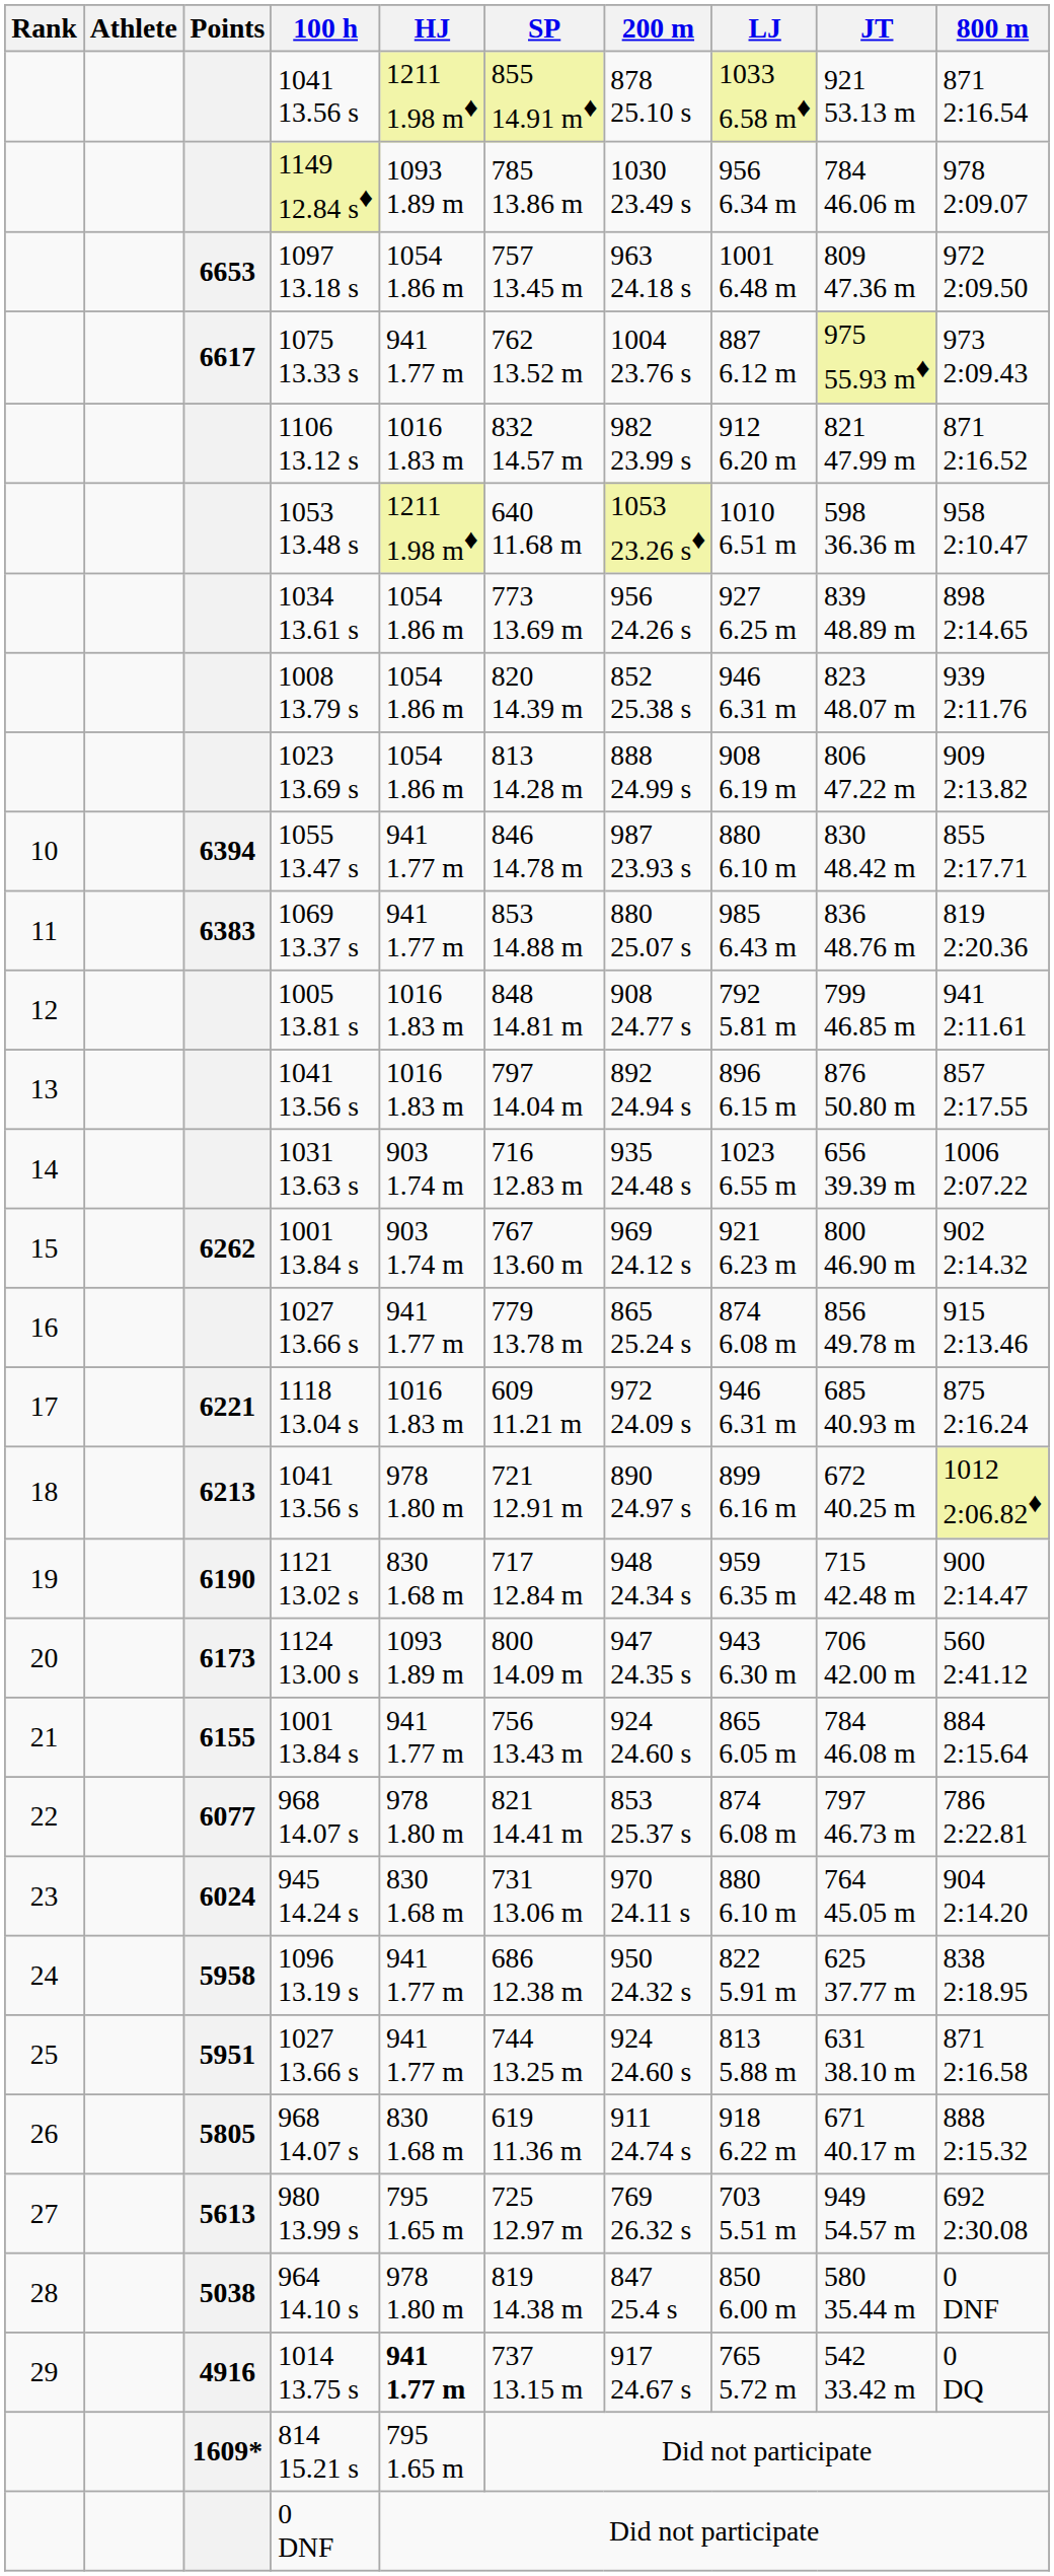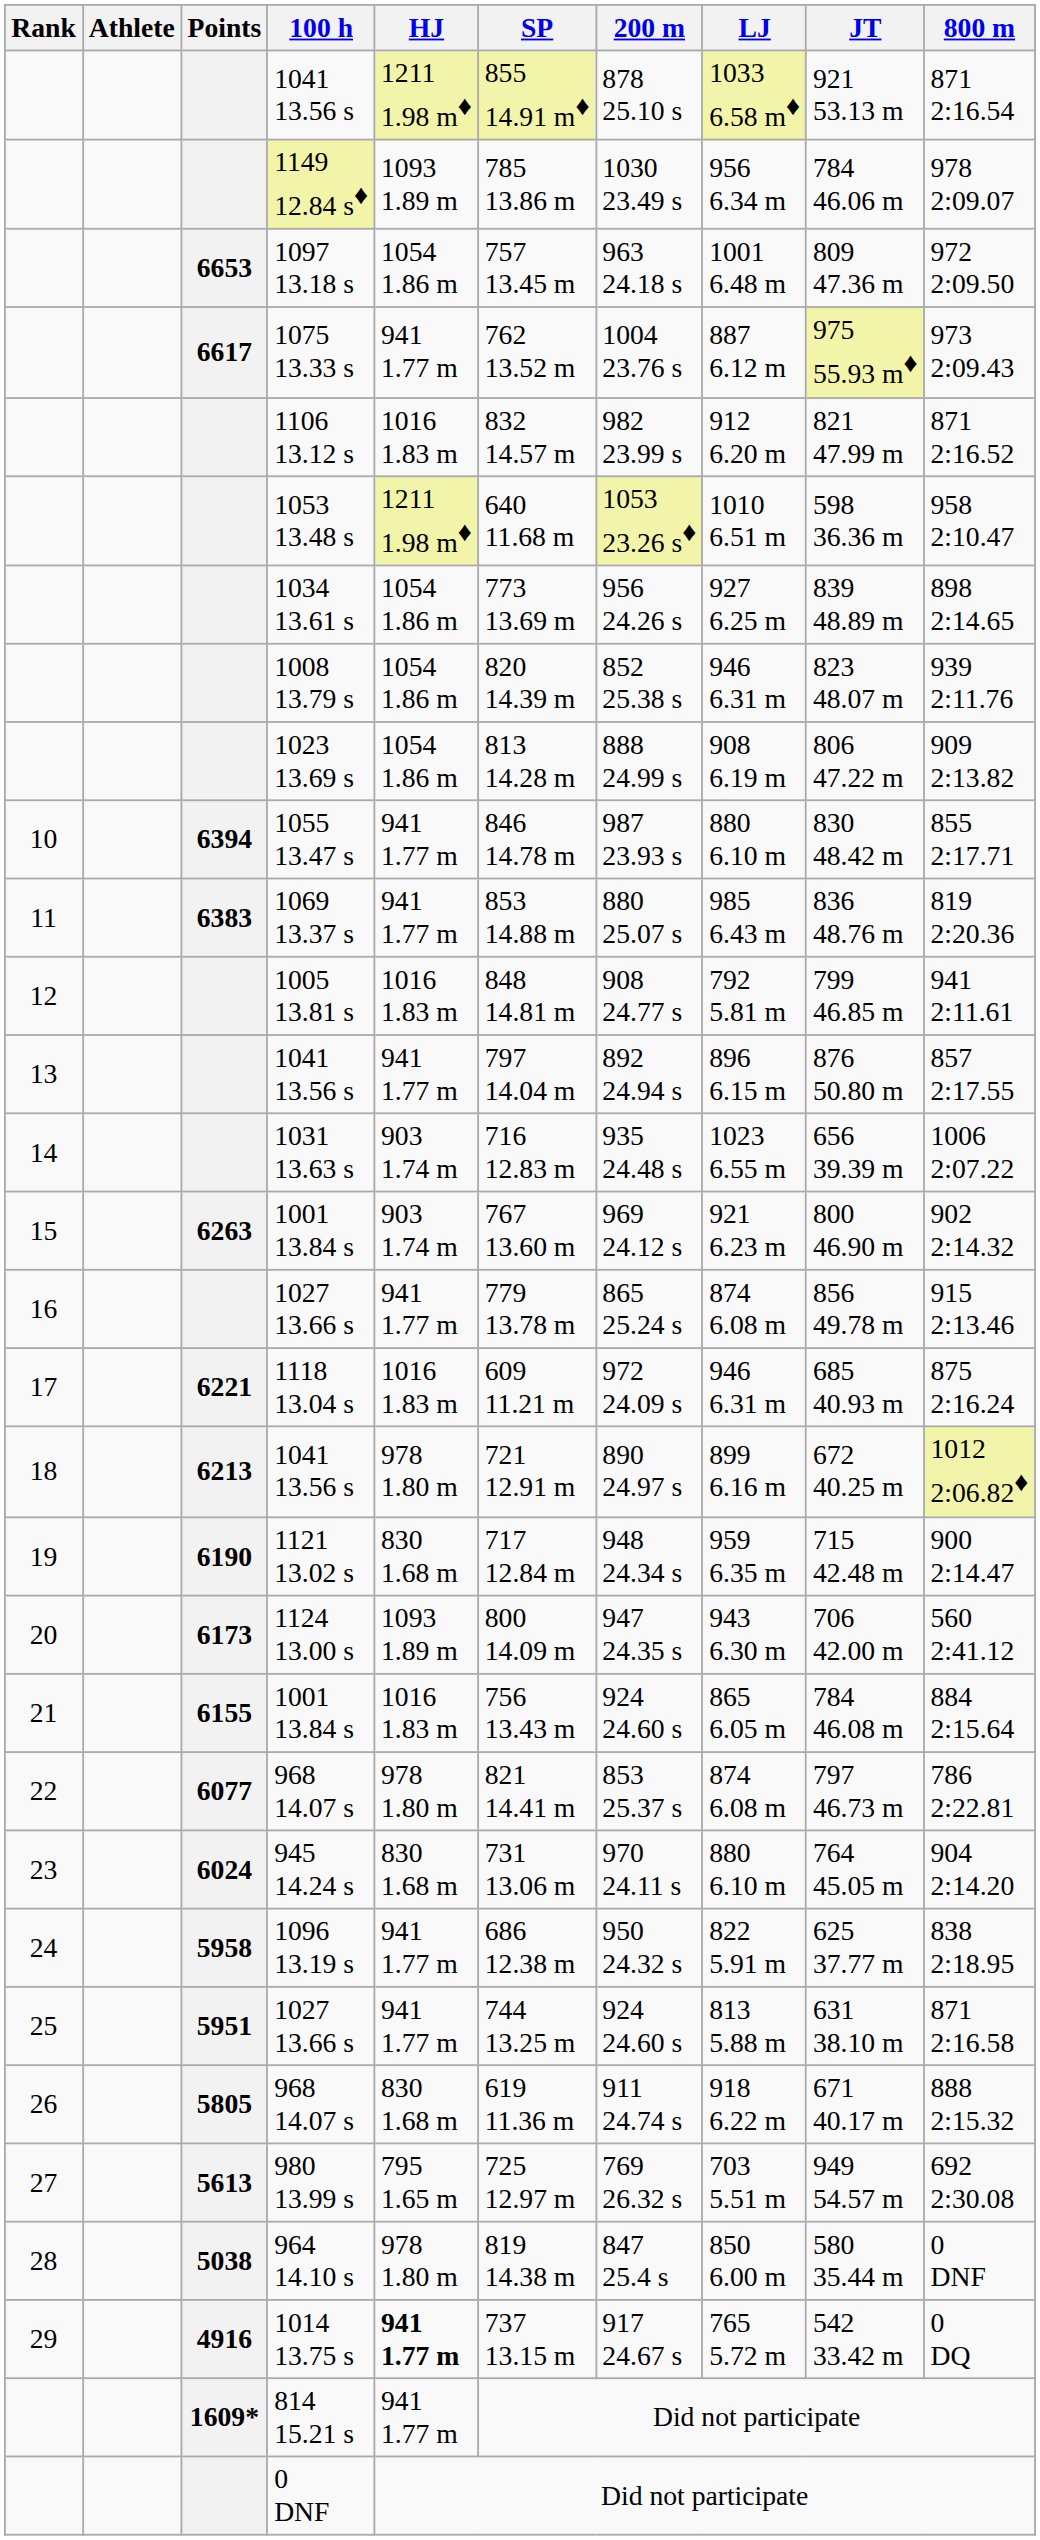 <table class="wikitable sortable" style="font-size:95%;">
 <tr bgcolor=#E6E6E6>
 <th>Rank</th>
 <th>Athlete</th>
 <th>Points</th>
 <th data-sort-type="number"><a href='#'>100 h</a></th>
 <th data-sort-type="number"><a href='#'>HJ</a></th>
 <th data-sort-type="number"><a href='#'>SP</a></th>
 <th data-sort-type="number"><a href='#'>200 m</a></th>
 <th data-sort-type="number"><a href='#'>LJ</a></th>
 <th data-sort-type="number"><a href='#'>JT</a></th>
 <th data-sort-type="number"><a href='#'>800 m</a></th>
 </tr>
 <tr>
 <td align=center></td>
 <td></td>
 <th></th>
 <td>1041<br>13.56 s</td>
 <td bgcolor=#F2F5A9>1211<br>1.98 m<sup><big>♦</big></sup></td>
 <td bgcolor=#F2F5A9>855<br>14.91 m<sup><big>♦</big></sup></td>
 <td>878<br>25.10 s</td>
 <td bgcolor=#F2F5A9>1033<br>6.58 m<sup><big>♦</big></sup></td>
 <td>921<br>53.13 m</td>
 <td>871<br>2:16.54</td>
 </tr>
 <tr>
 <td align=center></td>
 <td></td>
 <th></th>
 <td bgcolor=#F2F5A9>1149<br>12.84 s<sup><big>♦</big></sup></td>
 <td>1093<br>1.89 m</td>
 <td>785<br>13.86 m</td>
 <td>1030<br>23.49 s</td>
 <td>956<br>6.34 m</td>
 <td>784<br>46.06 m</td>
 <td>978<br>2:09.07</td>
 </tr>
 <tr>
 <td align=center></td>
 <td></td>
 <th>6653</th>
 <td>1097<br>13.18 s</td>
 <td>1054<br>1.86 m</td>
 <td>757<br>13.45 m</td>
 <td>963<br>24.18 s</td>
 <td>1001<br>6.48 m</td>
 <td>809<br>47.36 m</td>
 <td>972<br>2:09.50</td>
 </tr>
 <tr>
 <td align=center></td>
 <td></td>
 <th>6617<br></th>
 <td>1075<br>13.33 s</td>
 <td>941<br>1.77 m</td>
 <td>762<br>13.52 m</td>
 <td>1004<br>23.76 s</td>
 <td>887<br>6.12 m</td>
 <td bgcolor=#F2F5A9>975<br>55.93 m<sup><big>♦</big></sup></td>
 <td>973<br>2:09.43</td>
 </tr>
 <tr>
 <td align=center></td>
 <td></td>
 <th></th>
 <td>1106<br>13.12 s</td>
 <td>1016<br>1.83 m</td>
 <td>832<br>14.57 m</td>
 <td>982<br>23.99 s</td>
 <td>912<br>6.20 m</td>
 <td>821<br>47.99 m</td>
 <td>871<br>2:16.52</td>
 </tr>
 <tr>
 <td align=center></td>
 <td></td>
 <th></th>
 <td>1053<br>13.48 s</td>
 <td bgcolor=#F2F5A9>1211<br>1.98 m<sup><big>♦</big></sup></td>
 <td>640<br>11.68 m</td>
 <td bgcolor=#F2F5A9>1053<br>23.26 s<sup><big>♦</big></sup></td>
 <td>1010<br>6.51 m</td>
 <td>598<br>36.36 m</td>
 <td>958<br>2:10.47</td>
 </tr>
 <tr>
 <td align=center></td>
 <td></td>
 <th></th>
 <td>1034<br>13.61 s</td>
 <td>1054<br>1.86 m</td>
 <td>773<br>13.69 m</td>
 <td>956<br>24.26 s</td>
 <td>927<br>6.25 m</td>
 <td>839<br>48.89 m</td>
 <td>898<br>2:14.65</td>
 </tr>
 <tr>
 <td align=center></td>
 <td></td>
 <th></th>
 <td>1008<br>13.79 s</td>
 <td>1054<br>1.86 m</td>
 <td>820<br>14.39 m</td>
 <td>852<br>25.38 s</td>
 <td>946<br>6.31 m</td>
 <td>823<br>48.07 m</td>
 <td>939<br>2:11.76</td>
 </tr>
 <tr>
 <td align=center></td>
 <td></td>
 <th></th>
 <td>1023<br>13.69 s</td>
 <td>1054<br>1.86 m</td>
 <td>813<br>14.28 m</td>
 <td>888<br>24.99 s</td>
 <td>908<br>6.19 m</td>
 <td>806<br>47.22 m</td>
 <td>909<br>2:13.82</td>
 </tr>
 <tr>
 <td align=center>10</td>
 <td></td>
 <th>6394</th>
 <td>1055<br>13.47 s</td>
 <td>941<br>1.77 m</td>
 <td>846<br>14.78 m</td>
 <td>987<br>23.93 s</td>
 <td>880<br>6.10 m</td>
 <td>830<br>48.42 m</td>
 <td>855<br>2:17.71</td>
 </tr>
 <tr>
 <td align=center>11</td>
 <td></td>
 <th>6383</th>
 <td>1069<br>13.37 s</td>
 <td>941<br>1.77 m</td>
 <td>853<br>14.88 m</td>
 <td>880<br>25.07 s</td>
 <td>985<br>6.43 m</td>
 <td>836<br>48.76 m</td>
 <td>819<br>2:20.36</td>
 </tr>
 <tr>
 <td align=center>12</td>
 <td></td>
 <th></th>
 <td>1005<br>13.81 s</td>
 <td>1016<br>1.83 m</td>
 <td>848<br>14.81 m</td>
 <td>908<br>24.77 s</td>
 <td>792<br>5.81 m</td>
 <td>799<br>46.85 m</td>
 <td>941<br>2:11.61</td>
 </tr>
 <tr>
 <td align=center>13</td>
 <td></td>
 <th></th>
 <td>1041<br>13.56 s</td>
-<td>1016<br>1.83 m</td>
+<td>941<br>1.77 m</td>
 <td>797<br>14.04 m</td>
 <td>892<br>24.94 s</td>
 <td>896<br>6.15 m</td>
 <td>876<br>50.80 m</td>
 <td>857<br>2:17.55</td>
 </tr>
 <tr>
 <td align=center>14</td>
 <td></td>
 <th></th>
 <td>1031<br>13.63 s</td>
 <td>903<br>1.74 m</td>
 <td>716<br>12.83 m</td>
 <td>935<br>24.48 s</td>
 <td>1023<br>6.55 m</td>
 <td>656<br>39.39 m</td>
 <td>1006<br>2:07.22</td>
 </tr>
 <tr>
 <td align=center>15</td>
 <td></td>
-<th>6262</th>
+<th>6263</th>
 <td>1001<br>13.84 s</td>
 <td>903<br>1.74 m</td>
 <td>767<br>13.60 m</td>
 <td>969<br>24.12 s</td>
 <td>921<br>6.23 m</td>
 <td>800<br>46.90 m</td>
 <td>902<br>2:14.32</td>
 </tr>
 <tr>
 <td align=center>16</td>
 <td></td>
 <th></th>
 <td>1027<br>13.66 s</td>
 <td>941<br>1.77 m</td>
 <td>779<br>13.78 m</td>
 <td>865<br>25.24 s</td>
 <td>874<br>6.08 m</td>
 <td>856<br>49.78 m</td>
 <td>915<br>2:13.46</td>
 </tr>
 <tr>
 <td align=center>17</td>
 <td></td>
 <th>6221</th>
 <td>1118<br>13.04 s</td>
 <td>1016<br>1.83 m</td>
 <td>609<br>11.21 m</td>
 <td>972<br>24.09 s</td>
 <td>946<br>6.31 m</td>
 <td>685<br>40.93 m</td>
 <td>875<br>2:16.24</td>
 </tr>
 <tr>
 <td align=center>18</td>
 <td></td>
 <th>6213</th>
 <td>1041<br>13.56 s</td>
 <td>978<br>1.80 m</td>
 <td>721<br>12.91 m</td>
 <td>890<br>24.97 s</td>
 <td>899<br>6.16 m</td>
 <td>672<br>40.25 m</td>
 <td bgcolor=#F2F5A9>1012<br>2:06.82<sup><big>♦</big></sup></td>
 </tr>
 <tr>
 <td align=center>19</td>
 <td></td>
 <th>6190</th>
 <td>1121<br>13.02 s</td>
 <td>830<br>1.68 m</td>
 <td>717<br>12.84 m</td>
 <td>948<br>24.34 s</td>
 <td>959<br>6.35 m</td>
 <td>715<br>42.48 m</td>
 <td>900 <br>2:14.47</td>
 </tr>
 <tr>
 <td align=center>20</td>
 <td></td>
 <th>6173</th>
 <td>1124<br>13.00 s</td>
 <td>1093<br>1.89 m</td>
 <td>800<br>14.09 m</td>
 <td>947<br>24.35 s</td>
 <td>943<br>6.30 m</td>
 <td>706<br>42.00 m</td>
 <td>560<br>2:41.12</td>
 </tr>
 <tr>
 <td align=center>21</td>
 <td></td>
 <th>6155</th>
 <td>1001<br>13.84 s</td>
-<td>941<br>1.77 m</td>
+<td>1016<br>1.83 m</td>
 <td>756<br>13.43 m</td>
 <td>924<br>24.60 s</td>
 <td>865<br>6.05 m</td>
 <td>784<br>46.08 m</td>
 <td>884<br>2:15.64</td>
 </tr>
 <tr>
 <td align=center>22</td>
 <td></td>
 <th>6077</th>
 <td>968<br>14.07 s</td>
 <td>978<br>1.80 m</td>
 <td>821<br>14.41 m</td>
 <td>853<br>25.37 s</td>
 <td>874<br>6.08 m</td>
 <td>797<br>46.73 m</td>
 <td>786<br>2:22.81</td>
 </tr>
 <tr>
 <td align=center>23</td>
 <td></td>
 <th>6024</th>
 <td>945<br>14.24 s</td>
 <td>830<br>1.68 m</td>
 <td>731<br>13.06 m</td>
 <td>970<br>24.11 s</td>
 <td>880<br>6.10 m</td>
 <td>764<br>45.05 m</td>
 <td>904<br>2:14.20</td>
 </tr>
 <tr>
 <td align=center>24</td>
 <td></td>
 <th>5958</th>
 <td>1096<br>13.19 s</td>
 <td>941<br>1.77 m</td>
 <td>686<br>12.38 m</td>
 <td>950<br>24.32 s</td>
 <td>822<br>5.91 m</td>
 <td>625<br>37.77 m</td>
 <td>838<br>2:18.95</td>
 </tr>
 <tr>
 <td align=center>25</td>
 <td></td>
 <th>5951</th>
 <td>1027<br>13.66 s</td>
 <td>941<br>1.77 m</td>
 <td>744<br>13.25 m</td>
 <td>924<br>24.60 s</td>
 <td>813<br>5.88 m</td>
 <td>631<br>38.10 m</td>
 <td>871 <br>2:16.58</td>
 </tr>
 <tr>
 <td align=center>26</td>
 <td></td>
 <th>5805</th>
 <td>968<br>14.07 s</td>
 <td>830<br>1.68 m</td>
 <td>619<br>11.36 m</td>
 <td>911<br>24.74 s</td>
 <td>918<br>6.22 m</td>
 <td>671<br>40.17 m</td>
 <td>888<br> 2:15.32</td>
 </tr>
 <tr>
 <td align=center>27</td>
 <td></td>
 <th>5613</th>
 <td>980<br>13.99 s</td>
 <td>795<br>1.65 m</td>
 <td>725<br>12.97 m</td>
 <td>769<br>26.32 s</td>
 <td>703<br>5.51 m</td>
 <td>949<br>54.57 m</td>
 <td>692<br>2:30.08</td>
 </tr>
 <tr>
 <td align=center>28</td>
 <td></td>
 <th>5038</th>
 <td>964<br>14.10 s</td>
 <td>978<br>1.80 m</td>
 <td>819<br>14.38 m</td>
 <td>847<br>25.4 s</td>
 <td>850<br>6.00 m</td>
 <td>580<br>35.44 m</td>
 <td>0<br>DNF</td>
 </tr>
 <tr>
 <td align=center>29</td>
 <td></td>
 <th>4916</th>
 <td>1014<br>13.75 s</td>
 <td><strong>941<br>1.77 m</strong></td>
 <td>737<br>13.15 m</td>
 <td>917<br>24.67 s</td>
 <td>765<br>5.72 m</td>
 <td>542<br>33.42 m</td>
 <td>0<br>DQ</td>
 </tr>
 <tr>
 <td align=center></td>
 <td></td>
 <th>1609*</th>
 <td>814<br>15.21 s</td>
-<td>795<br>1.65 m</td>
+<td>941<br>1.77 m</td>
 <td align="center" colspan=5>Did not participate</td>
 </tr>
 <tr>
 <td align=center></td>
 <td></td>
 <th></th>
 <td>0<br>DNF</td>
 <td align="center" colspan=6>Did not participate</td>
 </tr>
 </table>
